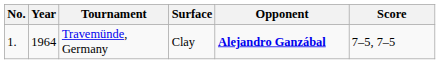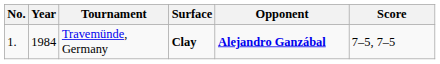 <table class="sortable wikitable" style=font-size:97%>
 <tr>
 <th>No.</th>
 <th>Year</th>
 <th style="width:130px">Tournament</th>
 <th style="width:50px">Surface</th>
 <th style="width:160px">Opponent</th>
 <th style="width:100px" class="unsortable">Score</th>
 </tr>
 <tr>
 <td>1.</td>
-<td>1964</td>
+<td>1984</td>
 <td><a href='#'>Travemünde</a>, Germany</td>
-<td>Clay</td>
+<td><strong>Clay</strong></td>
 <td><strong> <a href='#'>Alejandro Ganzábal</a></strong></td>
 <td>7–5, 7–5</td>
 </tr>
 </table>
